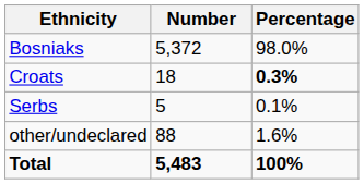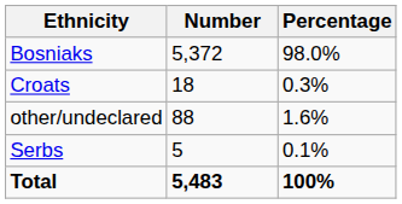 <table class="wikitable">
 <tr>
 <th width="100px">Ethnicity</th>
 <th width="80px">Number</th>
 <th width="80px">Percentage</th>
 </tr>
 <tr>
 <td><a href='#'>Bosniaks</a></td>
 <td>5,372</td>
 <td>98.0%</td>
 </tr>
 <tr>
 <td><a href='#'>Croats</a></td>
 <td>18</td>
-<td><strong>0.3%</strong></td>
+<td>0.3%</td>
+</tr>
+<tr>
+<td>other/undeclared</td>
+<td>88</td>
+<td>1.6%</td>
 </tr>
 <tr>
 <td><a href='#'>Serbs</a></td>
 <td>5</td>
 <td>0.1%</td>
 </tr>
 <tr>
-<td>other/undeclared</td>
-<td>88</td>
-<td>1.6%</td>
-</tr>
-<tr>
 <td><strong>Total</strong></td>
 <td><strong>5,483</strong></td>
 <td><strong>100%</strong></td>
 </tr>
 </table>
